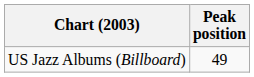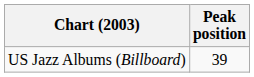 <table class=wikitable>
 <tr>
 <th>Chart (2003)</th>
 <th>Peak<br>position</th>
 </tr>
 <tr>
 <td>US Jazz Albums (<em>Billboard</em>)</td>
-<td align="center">49</td>
+<td align="center">39</td>
 </tr>
 </table>
